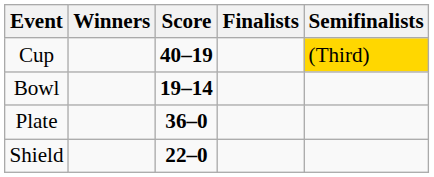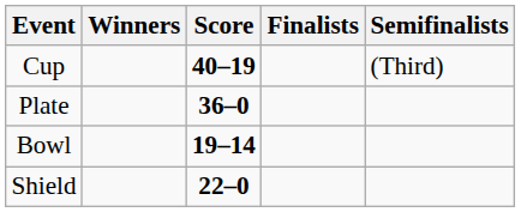 <table class="wikitable" style="text-align: center">
 <tr>
 <th>Event</th>
 <th>Winners</th>
 <th>Score</th>
 <th>Finalists</th>
 <th>Semifinalists</th>
 </tr>
 <tr>
 <td>Cup</td>
 <td align=left><strong></strong></td>
 <td><strong>40–19</strong></td>
 <td align=left></td>
-<td align=left style="background: gold;"> (Third)<br></td>
+<td align=left> (Third)<br></td>
+</tr>
+<tr>
+<td>Plate</td>
+<td align=left><strong></strong></td>
+<td><strong>36–0</strong></td>
+<td align=left></td>
+<td align=left><br></td>
 </tr>
 <tr>
 <td>Bowl</td>
 <td align=left><strong></strong></td>
 <td><strong>19–14</strong></td>
-<td align=left></td>
-<td align=left><br></td>
-</tr>
-<tr>
-<td>Plate</td>
-<td align=left><strong></strong></td>
-<td><strong>36–0</strong></td>
 <td align=left></td>
 <td align=left><br></td>
 </tr>
 <tr>
 <td>Shield</td>
 <td align=left><strong></strong></td>
 <td><strong>22–0</strong></td>
 <td align=left></td>
 <td align=left><br></td>
 </tr>
 </table>
